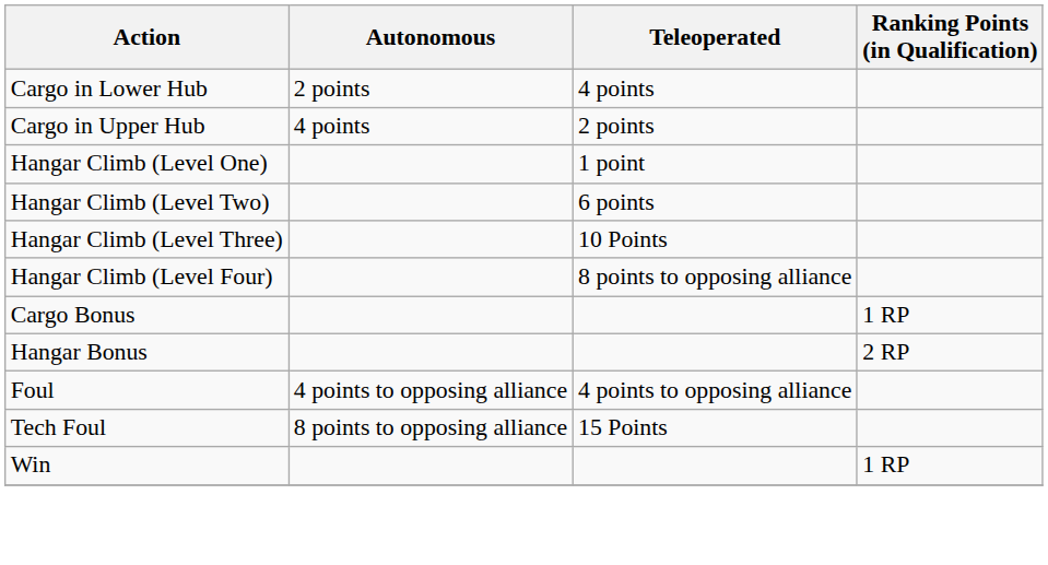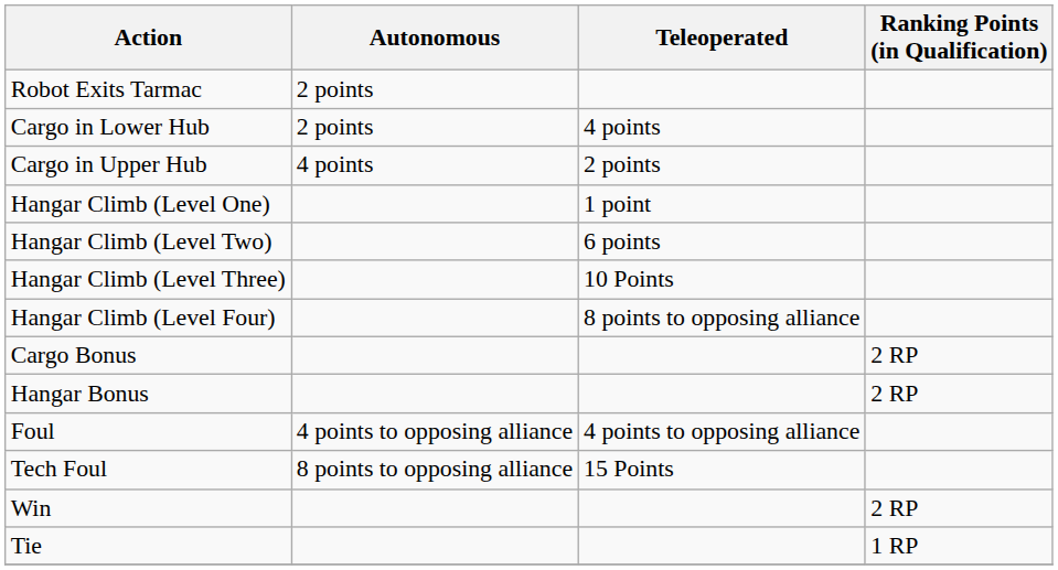 <table class="wikitable">
 <tr>
 <th>Action</th>
 <th>Autonomous</th>
 <th>Teleoperated</th>
 <th>Ranking Points<br>(in Qualification)</th>
+</tr>
+<tr>
+<td>Robot Exits Tarmac</td>
+<td>2 points</td>
+<td></td>
+<td></td>
 </tr>
 <tr>
 <td>Cargo in Lower Hub</td>
 <td>2 points</td>
 <td>4 points</td>
 <td></td>
 </tr>
 <tr>
 <td>Cargo in Upper Hub</td>
 <td>4 points</td>
 <td>2 points</td>
 <td></td>
 </tr>
 <tr>
 <td>Hangar Climb (Level One)</td>
 <td></td>
 <td>1 point</td>
 <td></td>
 </tr>
 <tr>
 <td>Hangar Climb (Level Two)</td>
 <td></td>
 <td>6 points</td>
 <td></td>
 </tr>
 <tr>
 <td>Hangar Climb (Level Three)</td>
 <td></td>
 <td>10 Points</td>
 <td></td>
 </tr>
 <tr>
 <td>Hangar Climb (Level Four)</td>
 <td></td>
 <td>8 points to opposing alliance</td>
 <td></td>
 </tr>
 <tr>
 <td>Cargo Bonus</td>
 <td></td>
 <td></td>
-<td>1 RP</td>
+<td>2 RP</td>
 </tr>
 <tr>
 <td>Hangar Bonus</td>
 <td></td>
 <td></td>
 <td>2 RP</td>
 </tr>
 <tr>
 <td>Foul</td>
 <td>4 points to opposing alliance</td>
 <td>4 points to opposing alliance</td>
 <td></td>
 </tr>
 <tr>
 <td>Tech Foul</td>
 <td>8 points to opposing alliance</td>
 <td>15 Points</td>
 <td></td>
 </tr>
 <tr>
 <td>Win</td>
 <td></td>
 <td></td>
+<td>2 RP</td>
+</tr>
+<tr>
+<td>Tie</td>
+<td></td>
+<td></td>
 <td>1 RP</td>
 </tr>
 <tr>
 </tr>
 </table>
